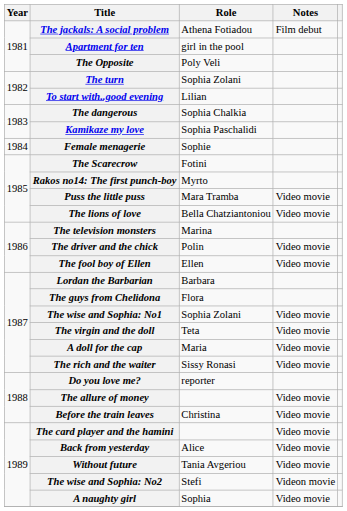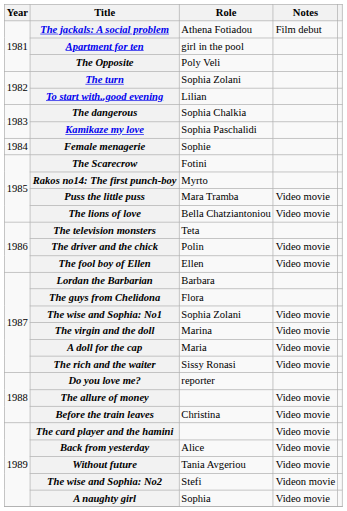 <table class="wikitable plainrowheaders sortable" style="margin-right: 0;">
 <tr>
 <th scope="col">Year</th>
 <th scope="col">Title</th>
 <th scope="col">Role</th>
 <th scope="col" class="unsortable">Notes</th>
 <th scope="col" class="unsortable"></th>
 </tr>
 <tr>
 <td rowspan="3">1981</td>
 <th scope="row"><em><a href='#'>The jackals: A social problem</a></em></th>
 <td>Athena Fotiadou</td>
 <td>Film debut</td>
 <td></td>
 </tr>
 <tr>
 <th scope="row"><em><a href='#'>Apartment for ten</a></em></th>
 <td>girl in the pool</td>
 <td></td>
 <td></td>
 </tr>
 <tr>
 <th scope="row"><em>The Opposite</em></th>
 <td>Poly Veli</td>
 <td></td>
 <td></td>
 </tr>
 <tr>
 <td rowspan="2">1982</td>
 <th scope="row"><em><a href='#'>The turn</a></em></th>
 <td>Sophia Zolani</td>
 <td></td>
 <td></td>
 </tr>
 <tr>
 <th scope="row"><em><a href='#'>To start with..good evening</a></em></th>
 <td>Lilian</td>
 <td></td>
 <td></td>
 </tr>
 <tr>
 <td rowspan="2">1983</td>
 <th scope="row"><em>The dangerous</em></th>
 <td>Sophia Chalkia</td>
 <td></td>
 <td></td>
 </tr>
 <tr>
 <th scope="row"><em><a href='#'>Kamikaze my love</a></em></th>
 <td>Sophia Paschalidi</td>
 <td></td>
 <td></td>
 </tr>
 <tr>
 <td>1984</td>
 <th scope="row"><em>Female menagerie</em></th>
 <td>Sophie</td>
 <td></td>
 <td></td>
 </tr>
 <tr>
 <td rowspan="4">1985</td>
 <th scope="row"><em>The Scarecrow</em></th>
 <td>Fotini</td>
 <td></td>
 <td></td>
 </tr>
 <tr>
 <th scope="row"><em>Rakos no14: The first punch-boy</em></th>
 <td>Myrto</td>
 <td></td>
 <td></td>
 </tr>
 <tr>
 <th scope="row"><em>Puss the little puss</em></th>
 <td>Mara Tramba</td>
 <td>Video movie</td>
 <td></td>
 </tr>
 <tr>
 <th scope="row"><em>The lions of love</em></th>
 <td>Bella Chatziantoniou</td>
 <td>Video movie</td>
 <td></td>
 </tr>
 <tr>
 <td rowspan="3">1986</td>
 <th scope="row"><em>The television monsters</em></th>
-<td>Marina</td>
+<td>Teta</td>
 <td></td>
 <td></td>
 </tr>
 <tr>
 <th scope="row"><em>The driver and the chick</em></th>
 <td>Polin</td>
 <td>Video movie</td>
 <td></td>
 </tr>
 <tr>
 <th scope="row"><em>The fool boy of Ellen</em></th>
 <td>Ellen</td>
 <td>Video movie</td>
 <td></td>
 </tr>
 <tr>
 <td rowspan="6">1987</td>
 <th scope="row"><em>Lordan the Barbarian</em></th>
 <td>Barbara</td>
 <td></td>
 <td></td>
 </tr>
 <tr>
 <th scope="row"><em>The guys from Chelidona</em></th>
 <td>Flora</td>
 <td></td>
 <td></td>
 </tr>
 <tr>
 <th scope="row"><em>The wise and Sophia: No1</em></th>
 <td>Sophia Zolani</td>
 <td>Video movie</td>
 <td></td>
 </tr>
 <tr>
 <th scope="row"><em>The virgin and the doll</em></th>
-<td>Teta</td>
+<td>Marina</td>
 <td>Video movie</td>
 <td></td>
 </tr>
 <tr>
 <th scope="row"><em>A doll for the cap</em></th>
 <td>Maria</td>
 <td>Video movie</td>
 <td></td>
 </tr>
 <tr>
 <th scope="row"><em>The rich and the waiter</em></th>
 <td>Sissy Ronasi</td>
 <td>Video movie</td>
 <td></td>
 </tr>
 <tr>
 <td rowspan="3">1988</td>
 <th scope="row"><em>Do you love me?</em></th>
 <td>reporter</td>
 <td></td>
 <td></td>
 </tr>
 <tr>
 <th scope="row"><em>The allure of money</em></th>
 <td></td>
 <td>Video movie</td>
 <td></td>
 </tr>
 <tr>
 <th scope="row"><em>Before the train leaves</em></th>
 <td>Christina</td>
 <td>Video movie</td>
 <td></td>
 </tr>
 <tr>
 <td rowspan="5">1989</td>
 <th scope="row"><em>The card player and the hamini</em></th>
 <td></td>
 <td>Video movie</td>
 <td></td>
 </tr>
 <tr>
 <th scope="row"><em>Back from yesterday</em></th>
 <td>Alice</td>
 <td>Video movie</td>
 <td></td>
 </tr>
 <tr>
 <th scope="row"><em>Without future</em></th>
 <td>Tania Avgeriou</td>
 <td>Video movie</td>
 <td></td>
 </tr>
 <tr>
 <th scope="row"><em>The wise and Sophia: No2</em></th>
 <td>Stefi</td>
 <td>Videon movie</td>
 <td></td>
 </tr>
 <tr>
 <th scope="row"><em>A naughty girl</em></th>
 <td>Sophia</td>
 <td>Video movie</td>
 <td></td>
 </tr>
 <tr>
 </tr>
 </table>
